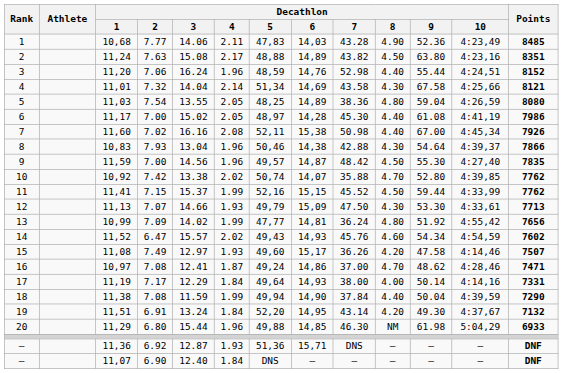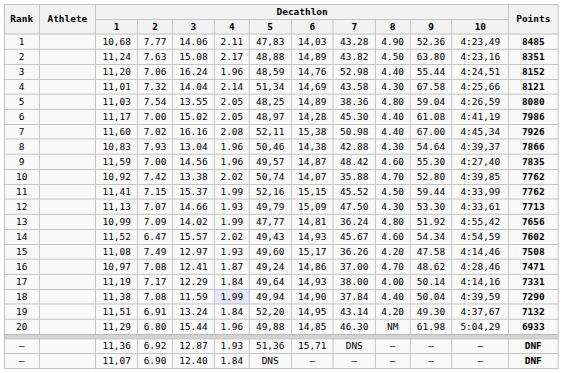 <table class="wikitable" style=" text-align:center; font-size:110%;" width="95%">
 <tr>
 <th rowspan="2">Rank</th>
 <th rowspan="2">Athlete</th>
 <th colspan="10">Decathlon</th>
 <th rowspan="2">Points</th>
 </tr>
 <tr>
 <th>1</th>
 <th>2</th>
 <th>3</th>
 <th>4</th>
 <th>5</th>
 <th>6</th>
 <th>7</th>
 <th>8</th>
 <th>9</th>
 <th>10</th>
 </tr>
 <tr>
 <td>1</td>
 <td align=left></td>
 <td>10,68</td>
 <td>7.77</td>
 <td>14.06</td>
 <td>2.11</td>
 <td>47,83</td>
 <td>14,03</td>
 <td>43.28</td>
 <td>4.90</td>
 <td>52.36</td>
 <td>4:23,49</td>
 <td><strong>8485</strong></td>
 </tr>
 <tr>
 <td>2</td>
 <td align=left></td>
 <td>11,24</td>
 <td>7.63</td>
 <td>15.08</td>
 <td>2.17</td>
 <td>48,88</td>
 <td>14,89</td>
 <td>43.82</td>
 <td>4.50</td>
 <td>63.80</td>
 <td>4:23,16</td>
 <td><strong>8351</strong></td>
 </tr>
 <tr>
 <td>3</td>
 <td align=left></td>
 <td>11,20</td>
 <td>7.06</td>
 <td>16.24</td>
 <td>1.96</td>
 <td>48,59</td>
 <td>14,76</td>
 <td>52.98</td>
 <td>4.40</td>
 <td>55.44</td>
 <td>4:24,51</td>
 <td><strong>8152</strong></td>
 </tr>
 <tr>
 <td>4</td>
 <td align=left></td>
 <td>11,01</td>
 <td>7.32</td>
 <td>14.04</td>
 <td>2.14</td>
 <td>51,34</td>
 <td>14,69</td>
 <td>43.58</td>
 <td>4.30</td>
 <td>67.58</td>
 <td>4:25,66</td>
 <td><strong>8121</strong></td>
 </tr>
 <tr>
 <td>5</td>
 <td align=left></td>
 <td>11,03</td>
 <td>7.54</td>
 <td>13.55</td>
 <td>2.05</td>
 <td>48,25</td>
 <td>14,89</td>
 <td>38.36</td>
 <td>4.80</td>
 <td>59.04</td>
 <td>4:26,59</td>
 <td><strong>8080</strong></td>
 </tr>
 <tr>
 <td>6</td>
 <td align=left></td>
 <td>11,17</td>
 <td>7.00</td>
 <td>15.02</td>
 <td>2.05</td>
 <td>48,97</td>
 <td>14,28</td>
 <td>45.30</td>
 <td>4.40</td>
 <td>61.08</td>
 <td>4:41,19</td>
 <td><strong>7986</strong></td>
 </tr>
 <tr>
 <td>7</td>
 <td align=left></td>
 <td>11,60</td>
 <td>7.02</td>
 <td>16.16</td>
 <td>2.08</td>
 <td>52,11</td>
 <td>15,38</td>
 <td>50.98</td>
 <td>4.40</td>
 <td>67.00</td>
 <td>4:45,34</td>
 <td><strong>7926</strong></td>
 </tr>
 <tr>
 <td>8</td>
 <td align=left></td>
 <td>10,83</td>
 <td>7.93</td>
 <td>13.04</td>
 <td>1.96</td>
 <td>50,46</td>
 <td>14,38</td>
 <td>42.88</td>
 <td>4.30</td>
 <td>54.64</td>
 <td>4:39,37</td>
 <td><strong>7866</strong></td>
 </tr>
 <tr>
 <td>9</td>
 <td align=left></td>
 <td>11,59</td>
 <td>7.00</td>
 <td>14.56</td>
 <td>1.96</td>
 <td>49,57</td>
 <td>14,87</td>
 <td>48.42</td>
-<td>4.50</td>
+<td>4.60</td>
 <td>55.30</td>
 <td>4:27,40</td>
 <td><strong>7835</strong></td>
 </tr>
 <tr>
 <td>10</td>
 <td align=left></td>
 <td>10,92</td>
 <td>7.42</td>
 <td>13.38</td>
 <td>2.02</td>
 <td>50,74</td>
 <td>14,07</td>
 <td>35.88</td>
 <td>4.70</td>
 <td>52.80</td>
 <td>4:39,85</td>
 <td><strong>7762</strong></td>
 </tr>
 <tr>
 <td>11</td>
 <td align=left></td>
 <td>11,41</td>
 <td>7.15</td>
 <td>15.37</td>
 <td>1.99</td>
 <td>52,16</td>
 <td>15,15</td>
 <td>45.52</td>
 <td>4.50</td>
 <td>59.44</td>
 <td>4:33,99</td>
 <td><strong>7762</strong></td>
 </tr>
 <tr>
 <td>12</td>
 <td align=left></td>
 <td>11,13</td>
 <td>7.07</td>
 <td>14.66</td>
 <td>1.93</td>
 <td>49,79</td>
 <td>15,09</td>
 <td>47.50</td>
 <td>4.30</td>
 <td>53.30</td>
 <td>4:33,61</td>
 <td><strong>7713</strong></td>
 </tr>
 <tr>
 <td>13</td>
 <td align=left></td>
 <td>10,99</td>
 <td>7.09</td>
 <td>14.02</td>
 <td>1.99</td>
 <td>47,77</td>
 <td>14,81</td>
 <td>36.24</td>
 <td>4.80</td>
 <td>51.92</td>
 <td>4:55,42</td>
 <td><strong>7656</strong></td>
 </tr>
 <tr>
 <td>14</td>
 <td align=left></td>
 <td>11,52</td>
 <td>6.47</td>
 <td>15.57</td>
 <td>2.02</td>
 <td>49,43</td>
 <td>14,93</td>
-<td>45.76</td>
+<td>45.67</td>
 <td>4.60</td>
 <td>54.34</td>
 <td>4:54,59</td>
 <td><strong>7602</strong></td>
 </tr>
 <tr>
 <td>15</td>
 <td align=left></td>
 <td>11,08</td>
 <td>7.49</td>
 <td>12.97</td>
 <td>1.93</td>
 <td>49,60</td>
 <td>15,17</td>
 <td>36.26</td>
 <td>4.20</td>
 <td>47.58</td>
 <td>4:14,46</td>
-<td><strong>7507</strong></td>
+<td><strong>7508</strong></td>
 </tr>
 <tr>
 <td>16</td>
 <td align=left></td>
 <td>10,97</td>
 <td>7.08</td>
 <td>12.41</td>
 <td>1.87</td>
 <td>49,24</td>
 <td>14,86</td>
 <td>37.00</td>
 <td>4.70</td>
 <td>48.62</td>
 <td>4:28,46</td>
 <td><strong>7471</strong></td>
 </tr>
 <tr>
 <td>17</td>
 <td align=left></td>
 <td>11,19</td>
 <td>7.17</td>
 <td>12.29</td>
 <td>1.84</td>
 <td>49,64</td>
 <td>14,93</td>
 <td>38.00</td>
 <td>4.00</td>
 <td>50.14</td>
 <td>4:14,16</td>
 <td><strong>7331</strong></td>
 </tr>
 <tr>
 <td>18</td>
 <td align=left></td>
 <td>11,38</td>
 <td>7.08</td>
 <td>11.59</td>
-<td>1.99</td>
+<td style="background: lavender;">1.99</td>
 <td>49,94</td>
 <td>14,90</td>
 <td>37.84</td>
 <td>4.40</td>
 <td>50.04</td>
 <td>4:39,59</td>
 <td><strong>7290</strong></td>
 </tr>
 <tr>
 <td>19</td>
 <td align=left></td>
 <td>11,51</td>
 <td>6.91</td>
 <td>13.24</td>
 <td>1.84</td>
 <td>52,20</td>
 <td>14,95</td>
 <td>43.14</td>
 <td>4.20</td>
 <td>49.30</td>
 <td>4:37,67</td>
 <td><strong>7132</strong></td>
 </tr>
 <tr>
 <td>20</td>
 <td align=left></td>
 <td>11,29</td>
 <td>6.80</td>
 <td>15.44</td>
 <td>1.96</td>
 <td>49,88</td>
 <td>14,85</td>
 <td>46.30</td>
 <td>NM</td>
 <td>61.98</td>
 <td>5:04,29</td>
 <td><strong>6933</strong></td>
 </tr>
 <tr>
 <td colspan=13 bgcolor=lightgray></td>
 </tr>
 <tr>
 <td>—</td>
 <td align=left></td>
 <td>11,36</td>
 <td>6.92</td>
 <td>12.87</td>
 <td>1.93</td>
 <td>51,36</td>
 <td>15,71</td>
 <td>DNS</td>
 <td>—</td>
 <td>—</td>
 <td>—</td>
 <td><strong>DNF</strong></td>
 </tr>
 <tr>
 <td>—</td>
 <td align=left></td>
 <td>11,07</td>
 <td>6.90</td>
 <td>12.40</td>
 <td>1.84</td>
 <td>DNS</td>
 <td>—</td>
 <td>—</td>
 <td>—</td>
 <td>—</td>
 <td>—</td>
 <td><strong>DNF</strong></td>
 </tr>
 </table>
